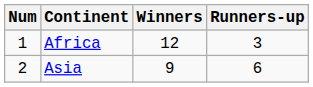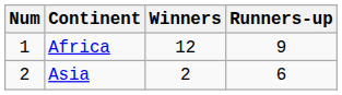 <table class="wikitable sortable">
 <tr>
 <th>Num</th>
 <th>Continent</th>
 <th>Winners</th>
 <th>Runners-up</th>
 </tr>
 <tr>
 <td align=center>1</td>
 <td><a href='#'>Africa</a></td>
 <td align=center>12</td>
-<td align=center>3</td>
+<td align=center>9</td>
 </tr>
 <tr>
 <td align=center>2</td>
 <td><a href='#'>Asia</a></td>
-<td align=center>9</td>
+<td align=center>2</td>
 <td align=center>6</td>
 </tr>
 </table>
